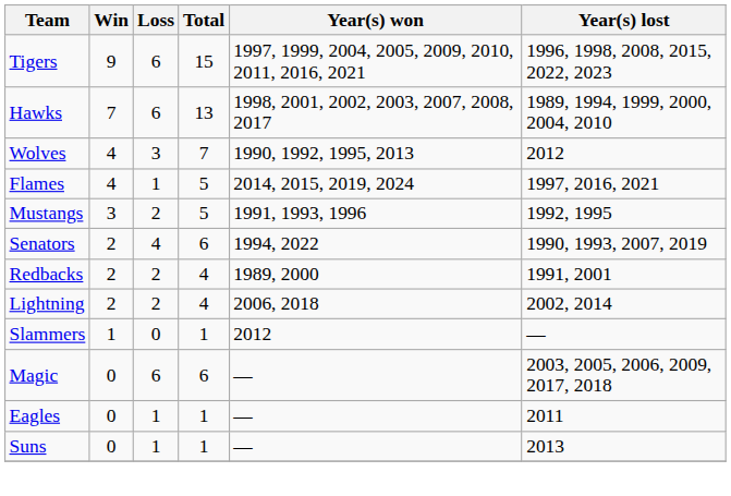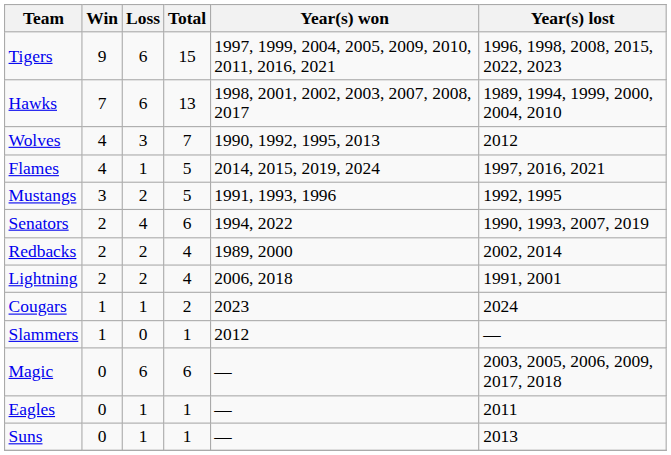 <table class="wikitable sortable" style="text-align:center; font-size:100%">
 <tr>
 <th>Team</th>
 <th>Win</th>
 <th>Loss</th>
 <th>Total</th>
 <th>Year(s) won</th>
 <th>Year(s) lost</th>
 </tr>
 <tr>
 <td style="text-align:left"><a href='#'>Tigers</a></td>
 <td>9</td>
 <td>6</td>
 <td>15</td>
 <td style="text-align:left">1997, 1999, 2004, 2005, 2009, 2010, 2011, 2016, 2021</td>
 <td style="text-align:left">1996, 1998, 2008, 2015, 2022, 2023</td>
 </tr>
 <tr>
 <td style="text-align:left"><a href='#'>Hawks</a></td>
 <td>7</td>
 <td>6</td>
 <td>13</td>
 <td style="text-align:left">1998, 2001, 2002, 2003, 2007, 2008, 2017</td>
 <td style="text-align:left">1989, 1994, 1999, 2000, 2004, 2010</td>
 </tr>
 <tr>
 <td style="text-align:left"><a href='#'>Wolves</a></td>
 <td>4</td>
 <td>3</td>
 <td>7</td>
 <td style="text-align:left">1990, 1992, 1995, 2013</td>
 <td style="text-align:left">2012</td>
 </tr>
 <tr>
 <td style="text-align:left"><a href='#'>Flames</a></td>
 <td>4</td>
 <td>1</td>
 <td>5</td>
 <td style="text-align:left">2014, 2015, 2019, 2024</td>
 <td style="text-align:left">1997, 2016, 2021</td>
 </tr>
 <tr>
 <td style="text-align:left"><a href='#'>Mustangs</a></td>
 <td>3</td>
 <td>2</td>
 <td>5</td>
 <td style="text-align:left">1991, 1993, 1996</td>
 <td style="text-align:left">1992, 1995</td>
 </tr>
 <tr>
 <td style="text-align:left"><a href='#'>Senators</a></td>
 <td>2</td>
 <td>4</td>
 <td>6</td>
 <td style="text-align:left">1994, 2022</td>
 <td style="text-align:left">1990, 1993, 2007, 2019</td>
 </tr>
 <tr>
 <td style="text-align:left"><a href='#'>Redbacks</a></td>
 <td>2</td>
 <td>2</td>
 <td>4</td>
 <td style="text-align:left">1989, 2000</td>
-<td style="text-align:left">1991, 2001</td>
+<td style="text-align:left">2002, 2014</td>
 </tr>
 <tr>
 <td style="text-align:left"><a href='#'>Lightning</a></td>
 <td>2</td>
 <td>2</td>
 <td>4</td>
 <td style="text-align:left">2006, 2018</td>
-<td style="text-align:left">2002, 2014</td>
+<td style="text-align:left">1991, 2001</td>
+</tr>
+<tr>
+<td style="text-align:left"><a href='#'>Cougars</a></td>
+<td>1</td>
+<td>1</td>
+<td>2</td>
+<td style="text-align:left">2023</td>
+<td style="text-align:left">2024</td>
 </tr>
 <tr>
 <td style="text-align:left"><a href='#'>Slammers</a></td>
 <td>1</td>
 <td>0</td>
 <td>1</td>
 <td style="text-align:left">2012</td>
 <td style="text-align:left">—</td>
 </tr>
 <tr>
 <td style="text-align:left"><a href='#'>Magic</a></td>
 <td>0</td>
 <td>6</td>
 <td>6</td>
 <td style="text-align:left">—</td>
 <td style="text-align:left">2003, 2005, 2006, 2009, 2017, 2018</td>
 </tr>
 <tr>
 <td style="text-align:left"><a href='#'>Eagles</a></td>
 <td>0</td>
 <td>1</td>
 <td>1</td>
 <td style="text-align:left">—</td>
 <td style="text-align:left">2011</td>
 </tr>
 <tr>
 <td style="text-align:left"><a href='#'>Suns</a></td>
 <td>0</td>
 <td>1</td>
 <td>1</td>
 <td style="text-align:left">—</td>
 <td style="text-align:left">2013</td>
 </tr>
 <tr>
 </tr>
 </table>
